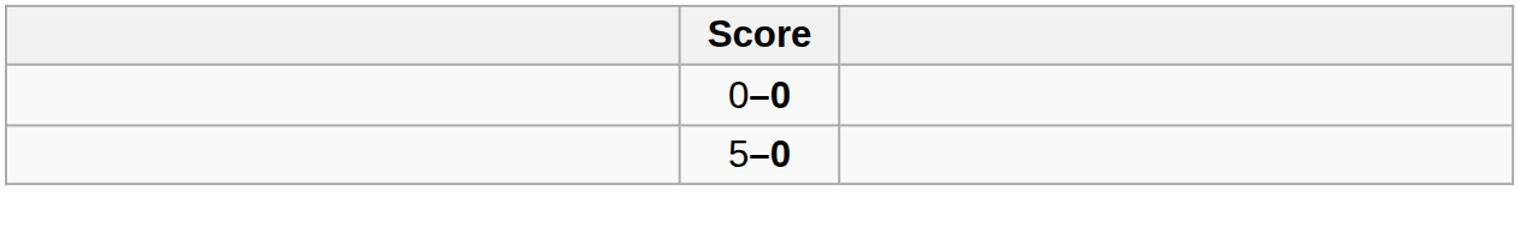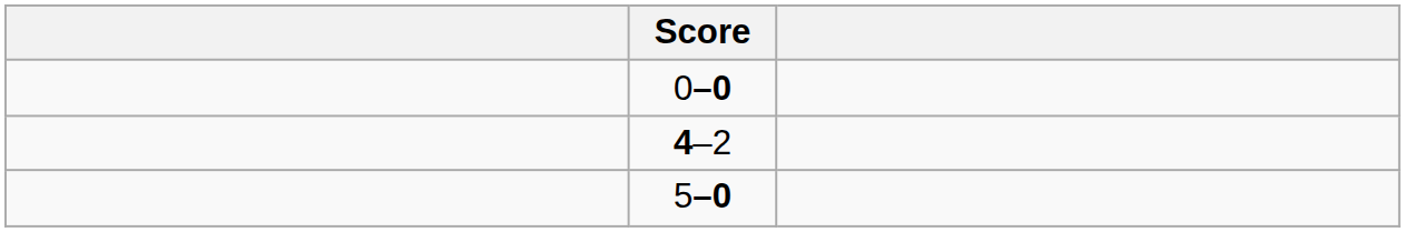 <table class="wikitable" style="text-align: center;">
 <tr>
 <th width=280></th>
 <th width=60>Score</th>
 <th width=280></th>
 </tr>
 <tr>
 <td align=left><strong></td>
 <td></strong>0<strong>–0</td>
 <td align=left></td>
 </tr>
 <tr>
+<td align=left></strong></td>
+<td><strong>4</strong>–2</td>
+<td align=left></td>
+</tr>
+<tr>
 <td align=left><strong></td>
 <td></strong>5<strong>–0</td>
 <td align=left></td>
 </tr>
 </table>
